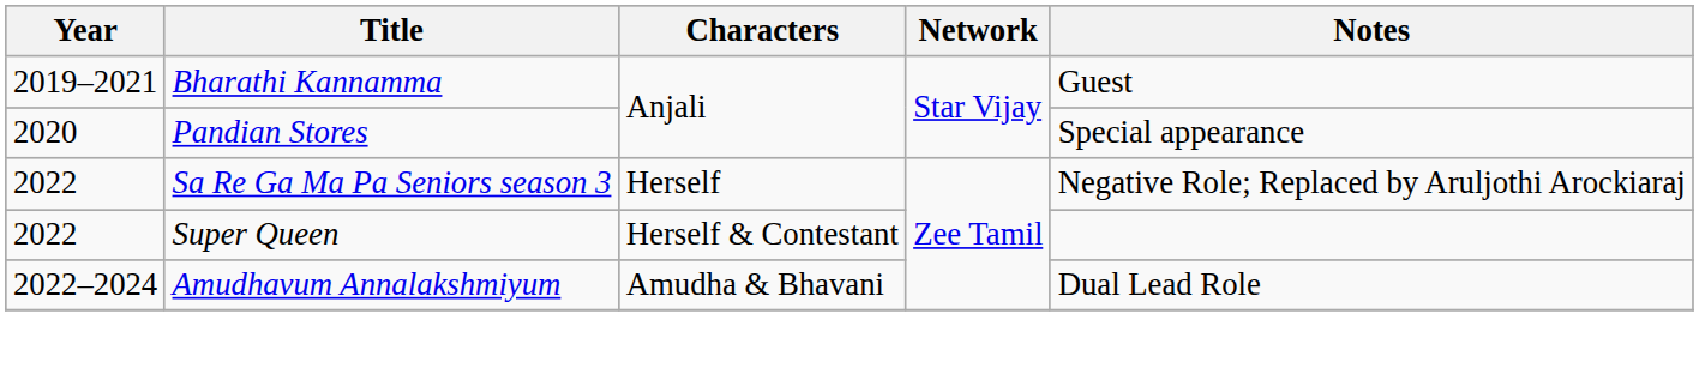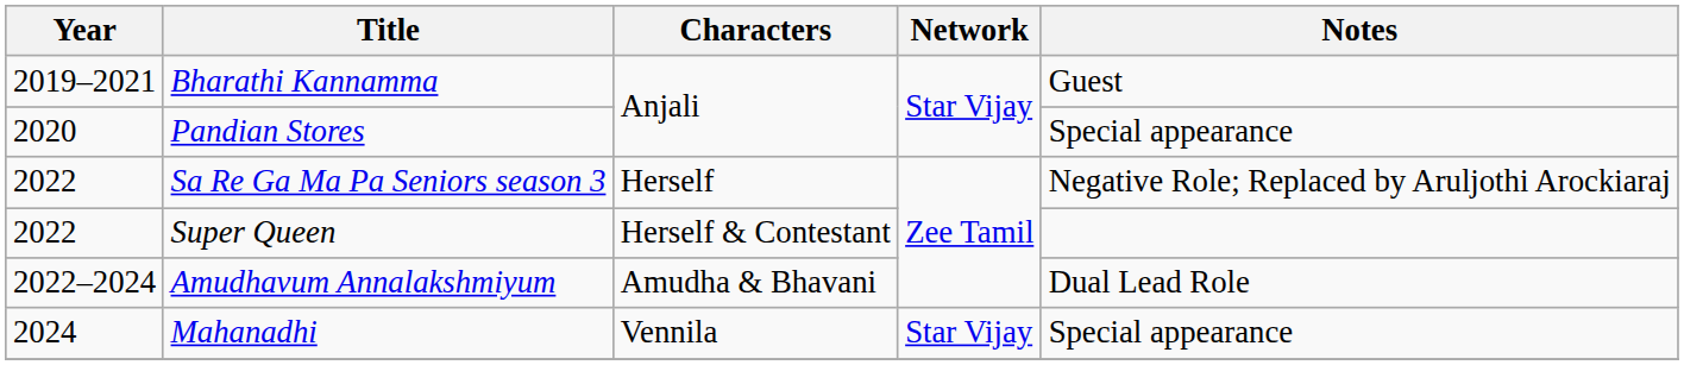 <table class="wikitable sortable">
 <tr>
 <th>Year</th>
 <th>Title</th>
 <th>Characters</th>
 <th>Network</th>
 <th class="unsortable">Notes</th>
 </tr>
 <tr>
 <td>2019–2021</td>
 <td><em><a href='#'>Bharathi Kannamma</a></em></td>
 <td rowspan="2">Anjali</td>
 <td rowspan="2"><a href='#'>Star Vijay</a></td>
 <td>Guest</td>
 </tr>
 <tr>
 <td>2020</td>
 <td><em><a href='#'>Pandian Stores</a></em></td>
 <td>Special appearance</td>
 </tr>
 <tr>
 <td>2022</td>
 <td><em><a href='#'>Sa Re Ga Ma Pa Seniors season 3</a></em></td>
 <td>Herself</td>
 <td rowspan="3"><a href='#'>Zee Tamil</a></td>
 <td>Negative Role; Replaced by Aruljothi Arockiaraj</td>
 </tr>
 <tr>
 <td>2022</td>
 <td><em>Super Queen</em></td>
 <td>Herself & Contestant</td>
 </tr>
 <tr>
 <td>2022–2024</td>
 <td><em><a href='#'>Amudhavum Annalakshmiyum</a></em></td>
 <td>Amudha & Bhavani</td>
 <td>Dual Lead Role</td>
 </tr>
 <tr>
+<td>2024</td>
+<td><em><a href='#'> Mahanadhi</a></em></td>
+<td>Vennila</td>
+<td><a href='#'>Star Vijay</a></td>
+<td>Special appearance</td>
+</tr>
+<tr>
 </tr>
 </table>
